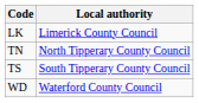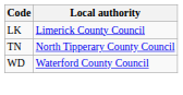 <table class="wikitable sortable">
 <tr>
 <th>Code</th>
 <th class="unsortable">Local authority</th>
 </tr>
 <tr>
 <td id="LK">LK</td>
 <td> <a href='#'>Limerick County Council</a></td>
 </tr>
 <tr>
 <td>TN</td>
 <td> <a href='#'>North Tipperary County Council</a></td>
 </tr>
 <tr>
-<td>TS</td>
-<td> <a href='#'>South Tipperary County Council</a></td>
-</tr>
-<tr>
 <td>WD</td>
 <td> <a href='#'>Waterford County Council</a></td>
 </tr>
 </table>
